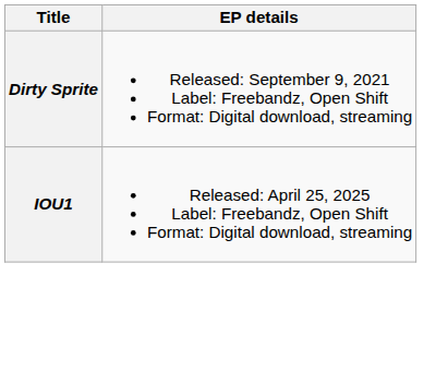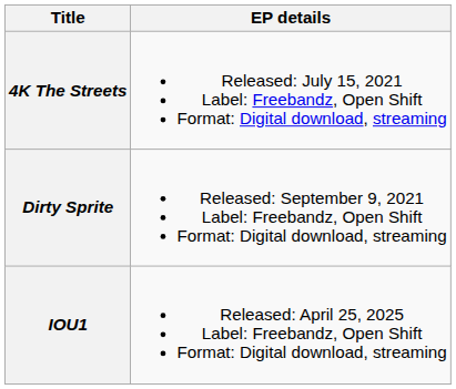 <table class="wikitable plainrowheaders" style="text-align:center;">
 <tr>
 <th>Title</th>
 <th>EP details</th>
+</tr>
+<tr>
+<th scope="row"><em>4K The Streets</em></th>
+<td><br><ul><li>Released: July 15, 2021</li><li>Label: <a href='#'>Freebandz</a>, Open Shift</li><li>Format: <a href='#'>Digital download</a>, <a href='#'>streaming</a></li></ul></td>
 </tr>
 <tr>
 <th scope="row"><em>Dirty Sprite</em></th>
 <td><br><ul><li>Released: September 9, 2021</li><li>Label: Freebandz, Open Shift</li><li>Format: Digital download, streaming</li></ul></td>
 </tr>
 <tr>
 <th scope="row"><em>IOU1</em></th>
 <td><br><ul><li>Released: April 25, 2025</li><li>Label: Freebandz, Open Shift</li><li>Format: Digital download, streaming</li></ul></td>
 </tr>
 </table>
